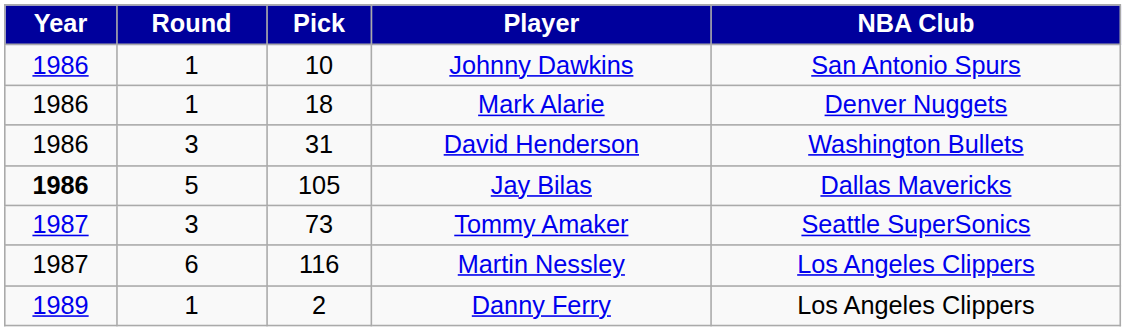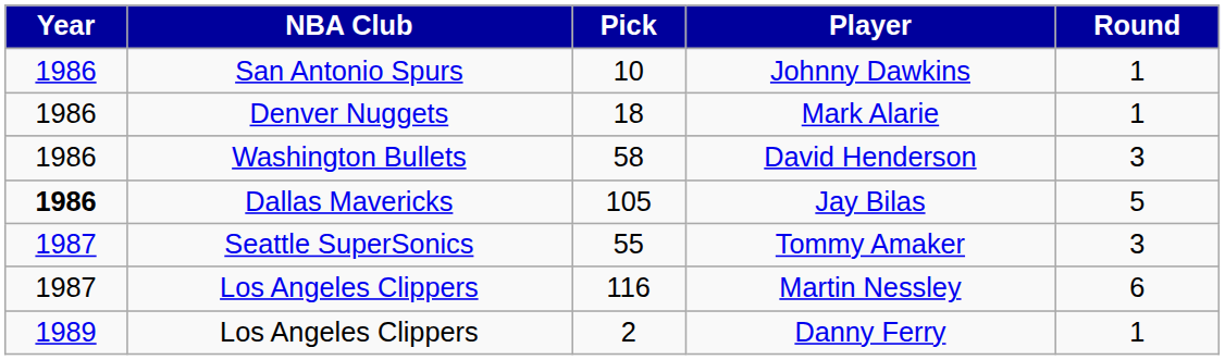 <table class="wikitable" style="width:80%;">
 <tr style="text-align:center; background:#00009c; color:#fff;">
 <td><strong>Year</strong></td>
-<td><strong>Round</strong></td>
+<td><strong>NBA Club</strong></td>
 <td><strong>Pick</strong></td>
 <td><strong>Player</strong></td>
-<td><strong>NBA Club</strong></td>
+<td><strong>Round</strong></td>
 </tr>
 <tr style="text-align:center;" bgcolor="">
 <td><a href='#'>1986</a></td>
-<td>1</td>
+<td><a href='#'>San Antonio Spurs</a></td>
 <td>10</td>
 <td><a href='#'>Johnny Dawkins</a></td>
-<td><a href='#'>San Antonio Spurs</a></td>
+<td>1</td>
 </tr>
 <tr style="text-align:center;" bgcolor="">
 <td>1986</td>
-<td>1</td>
+<td><a href='#'>Denver Nuggets</a></td>
 <td>18</td>
 <td><a href='#'>Mark Alarie</a></td>
-<td><a href='#'>Denver Nuggets</a></td>
+<td>1</td>
 </tr>
 <tr style="text-align:center;" bgcolor="">
 <td>1986</td>
+<td><a href='#'>Washington Bullets</a></td>
+<td>58</td>
+<td><a href='#'>David Henderson</a></td>
 <td>3</td>
-<td>31</td>
-<td><a href='#'>David Henderson</a></td>
-<td><a href='#'>Washington Bullets</a></td>
 </tr>
 <tr style="text-align:center;" bgcolor="">
 <td><strong>1986</strong></td>
-<td>5</td>
+<td><a href='#'>Dallas Mavericks</a></td>
 <td>105</td>
 <td><a href='#'>Jay Bilas</a></td>
-<td><a href='#'>Dallas Mavericks</a></td>
+<td>5</td>
 </tr>
 <tr style="text-align:center;" bgcolor="">
 <td><a href='#'>1987</a></td>
+<td><a href='#'>Seattle SuperSonics</a></td>
+<td>55</td>
+<td><a href='#'>Tommy Amaker</a></td>
 <td>3</td>
-<td>73</td>
-<td><a href='#'>Tommy Amaker</a></td>
-<td><a href='#'>Seattle SuperSonics</a></td>
 </tr>
 <tr style="text-align:center;" bgcolor="">
 <td>1987</td>
-<td>6</td>
+<td><a href='#'>Los Angeles Clippers</a></td>
 <td>116</td>
 <td><a href='#'>Martin Nessley</a></td>
-<td><a href='#'>Los Angeles Clippers</a></td>
+<td>6</td>
 </tr>
 <tr style="text-align:center;" bgcolor="">
 <td><a href='#'>1989</a></td>
-<td>1</td>
+<td>Los Angeles Clippers</td>
 <td>2</td>
 <td><a href='#'>Danny Ferry</a></td>
-<td>Los Angeles Clippers</td>
+<td>1</td>
 </tr>
 </table>
